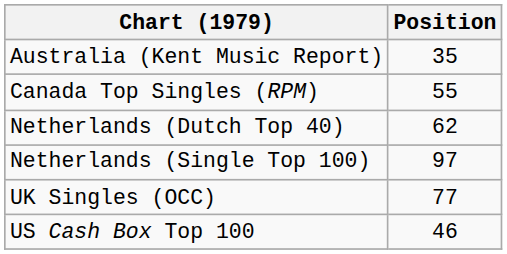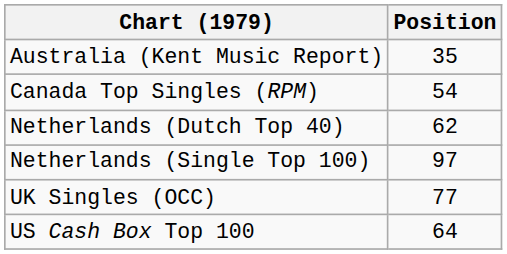 <table class="wikitable sortable">
 <tr>
 <th>Chart (1979)</th>
 <th>Position</th>
 </tr>
 <tr>
 <td>Australia (Kent Music Report)</td>
 <td style="text-align:center;">35</td>
 </tr>
 <tr>
 <td>Canada Top Singles (<em>RPM</em>)</td>
-<td style="text-align:center;">55</td>
+<td style="text-align:center;">54</td>
 </tr>
 <tr>
 <td>Netherlands (Dutch Top 40)</td>
 <td style="text-align:center;">62</td>
 </tr>
 <tr>
 <td>Netherlands (Single Top 100)</td>
 <td style="text-align:center;">97</td>
 </tr>
 <tr>
 <td>UK Singles (OCC)</td>
 <td style="text-align:center;">77</td>
 </tr>
 <tr>
 <td>US <em>Cash Box</em> Top 100</td>
-<td style="text-align:center;">46</td>
+<td style="text-align:center;">64</td>
 </tr>
 </table>
